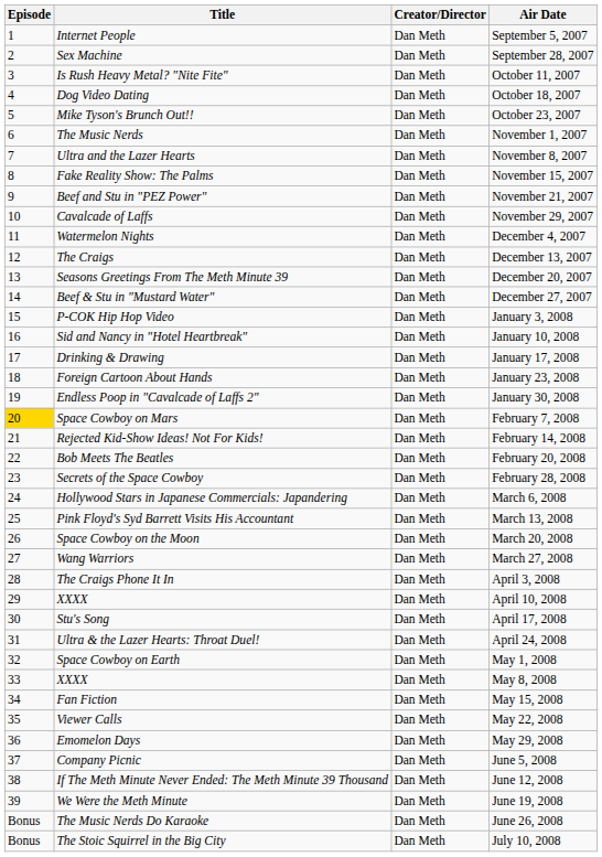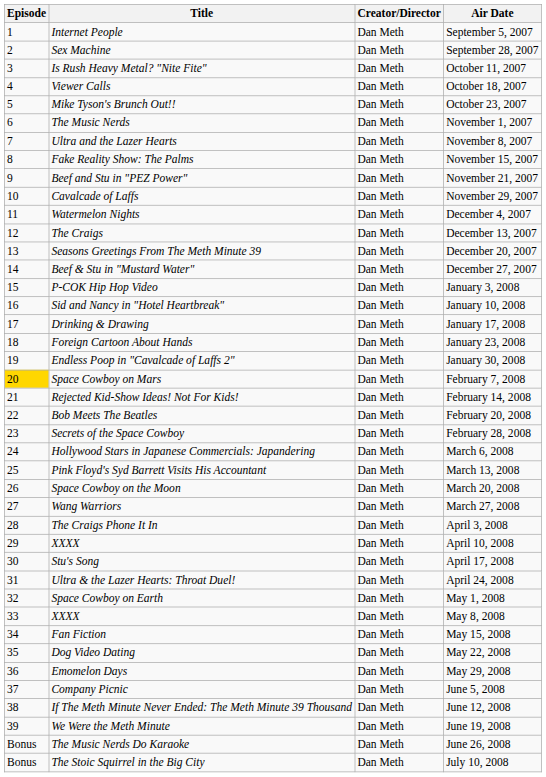 <table class="wikitable">
 <tr>
 <th>Episode</th>
 <th>Title</th>
 <th>Creator/Director</th>
 <th>Air Date</th>
 </tr>
 <tr>
 <td>1</td>
 <td><em>Internet People</em></td>
 <td>Dan Meth</td>
 <td>September 5, 2007</td>
 </tr>
 <tr>
 <td>2</td>
 <td><em>Sex Machine </em></td>
 <td>Dan Meth</td>
 <td>September 28, 2007</td>
 </tr>
 <tr>
 <td>3</td>
 <td><em>Is Rush Heavy Metal? "Nite Fite"</em></td>
 <td>Dan Meth</td>
 <td>October 11, 2007</td>
 </tr>
 <tr>
 <td>4</td>
-<td><em>Dog Video Dating</em></td>
+<td><em>Viewer Calls</em></td>
 <td>Dan Meth</td>
 <td>October 18, 2007</td>
 </tr>
 <tr>
 <td>5</td>
 <td><em>Mike Tyson's Brunch Out!!</em></td>
 <td>Dan Meth</td>
 <td>October 23, 2007</td>
 </tr>
 <tr>
 <td>6</td>
 <td><em>The Music Nerds</em></td>
 <td>Dan Meth</td>
 <td>November 1, 2007</td>
 </tr>
 <tr>
 <td>7</td>
 <td><em>Ultra and the Lazer Hearts</em></td>
 <td>Dan Meth</td>
 <td>November 8, 2007</td>
 </tr>
 <tr>
 <td>8</td>
 <td><em>Fake Reality Show: The Palms</em></td>
 <td>Dan Meth</td>
 <td>November 15, 2007</td>
 </tr>
 <tr>
 <td>9</td>
 <td><em>Beef and Stu in "PEZ Power"</em></td>
 <td>Dan Meth</td>
 <td>November 21, 2007</td>
 </tr>
 <tr>
 <td>10</td>
 <td><em>Cavalcade of Laffs</em></td>
 <td>Dan Meth</td>
 <td>November 29, 2007</td>
 </tr>
 <tr>
 <td>11</td>
 <td><em>Watermelon Nights</em></td>
 <td>Dan Meth</td>
 <td>December 4, 2007</td>
 </tr>
 <tr>
 <td>12</td>
 <td><em>The Craigs</em></td>
 <td>Dan Meth</td>
 <td>December 13, 2007</td>
 </tr>
 <tr>
 <td>13</td>
 <td><em>Seasons Greetings From The Meth Minute 39</em></td>
 <td>Dan Meth</td>
 <td>December 20, 2007</td>
 </tr>
 <tr>
 <td>14</td>
 <td><em>Beef & Stu in "Mustard Water"</em></td>
 <td>Dan Meth</td>
 <td>December 27, 2007</td>
 </tr>
 <tr>
 <td>15</td>
 <td><em>P-COK Hip Hop Video</em></td>
 <td>Dan Meth</td>
 <td>January 3, 2008</td>
 </tr>
 <tr>
 <td>16</td>
 <td><em>Sid and Nancy in "Hotel Heartbreak"</em></td>
 <td>Dan Meth</td>
 <td>January 10, 2008</td>
 </tr>
 <tr>
 <td>17</td>
 <td><em>Drinking & Drawing</em></td>
 <td>Dan Meth</td>
 <td>January 17, 2008</td>
 </tr>
 <tr>
 <td>18</td>
 <td><em>Foreign Cartoon About Hands</em></td>
 <td>Dan Meth</td>
 <td>January 23, 2008</td>
 </tr>
 <tr>
 <td>19</td>
 <td><em>Endless Poop in "Cavalcade of Laffs 2"</em></td>
 <td>Dan Meth</td>
 <td>January 30, 2008</td>
 </tr>
 <tr>
 <td style="background: gold;">20</td>
 <td><em>Space Cowboy on Mars</em></td>
 <td>Dan Meth</td>
 <td>February 7, 2008</td>
 </tr>
 <tr>
 <td>21</td>
 <td><em>Rejected Kid-Show Ideas! Not For Kids!</em></td>
 <td>Dan Meth</td>
 <td>February 14, 2008</td>
 </tr>
 <tr>
 <td>22</td>
 <td><em>Bob Meets The Beatles</em></td>
 <td>Dan Meth</td>
 <td>February 20, 2008</td>
 </tr>
 <tr>
 <td>23</td>
 <td><em>Secrets of the Space Cowboy</em></td>
 <td>Dan Meth</td>
 <td>February 28, 2008</td>
 </tr>
 <tr>
 <td>24</td>
 <td><em>Hollywood Stars in Japanese Commercials: Japandering</em></td>
 <td>Dan Meth</td>
 <td>March 6, 2008</td>
 </tr>
 <tr>
 <td>25</td>
 <td><em>Pink Floyd's Syd Barrett Visits His Accountant</em></td>
 <td>Dan Meth</td>
 <td>March 13, 2008</td>
 </tr>
 <tr>
 <td>26</td>
 <td><em>Space Cowboy on the Moon</em></td>
 <td>Dan Meth</td>
 <td>March 20, 2008</td>
 </tr>
 <tr>
 <td>27</td>
 <td><em>Wang Warriors</em></td>
 <td>Dan Meth</td>
 <td>March 27, 2008</td>
 </tr>
 <tr>
 <td>28</td>
 <td><em>The Craigs Phone It In</em></td>
 <td>Dan Meth</td>
 <td>April 3, 2008</td>
 </tr>
 <tr>
 <td>29</td>
 <td><em>XXXX</em></td>
 <td>Dan Meth</td>
 <td>April 10, 2008</td>
 </tr>
 <tr>
 <td>30</td>
 <td><em>Stu's Song</em></td>
 <td>Dan Meth</td>
 <td>April 17, 2008</td>
 </tr>
 <tr>
 <td>31</td>
 <td><em>Ultra & the Lazer Hearts: Throat Duel!</em></td>
 <td>Dan Meth</td>
 <td>April 24, 2008</td>
 </tr>
 <tr>
 <td>32</td>
 <td><em>Space Cowboy on Earth</em></td>
 <td>Dan Meth</td>
 <td>May 1, 2008</td>
 </tr>
 <tr>
 <td>33</td>
 <td><em>XXXX</em></td>
 <td>Dan Meth</td>
 <td>May 8, 2008</td>
 </tr>
 <tr>
 <td>34</td>
 <td><em>Fan Fiction</em></td>
 <td>Dan Meth</td>
 <td>May 15, 2008</td>
 </tr>
 <tr>
 <td>35</td>
-<td><em>Viewer Calls</em></td>
+<td><em>Dog Video Dating</em></td>
 <td>Dan Meth</td>
 <td>May 22, 2008</td>
 </tr>
 <tr>
 <td>36</td>
 <td><em>Emomelon Days</em></td>
 <td>Dan Meth</td>
 <td>May 29, 2008</td>
 </tr>
 <tr>
 <td>37</td>
 <td><em>Company Picnic</em></td>
 <td>Dan Meth</td>
 <td>June 5, 2008</td>
 </tr>
 <tr>
 <td>38</td>
 <td><em>If The Meth Minute Never Ended: The Meth Minute 39 Thousand</em></td>
 <td>Dan Meth</td>
 <td>June 12, 2008</td>
 </tr>
 <tr>
 <td>39</td>
 <td><em>We Were the Meth Minute</em></td>
 <td>Dan Meth</td>
 <td>June 19, 2008</td>
 </tr>
 <tr>
 <td>Bonus</td>
 <td><em>The Music Nerds Do Karaoke</em></td>
 <td>Dan Meth</td>
 <td>June 26, 2008</td>
 </tr>
 <tr>
 <td>Bonus</td>
 <td><em>The Stoic Squirrel in the Big City</em></td>
 <td>Dan Meth</td>
 <td>July 10, 2008</td>
 </tr>
 </table>
